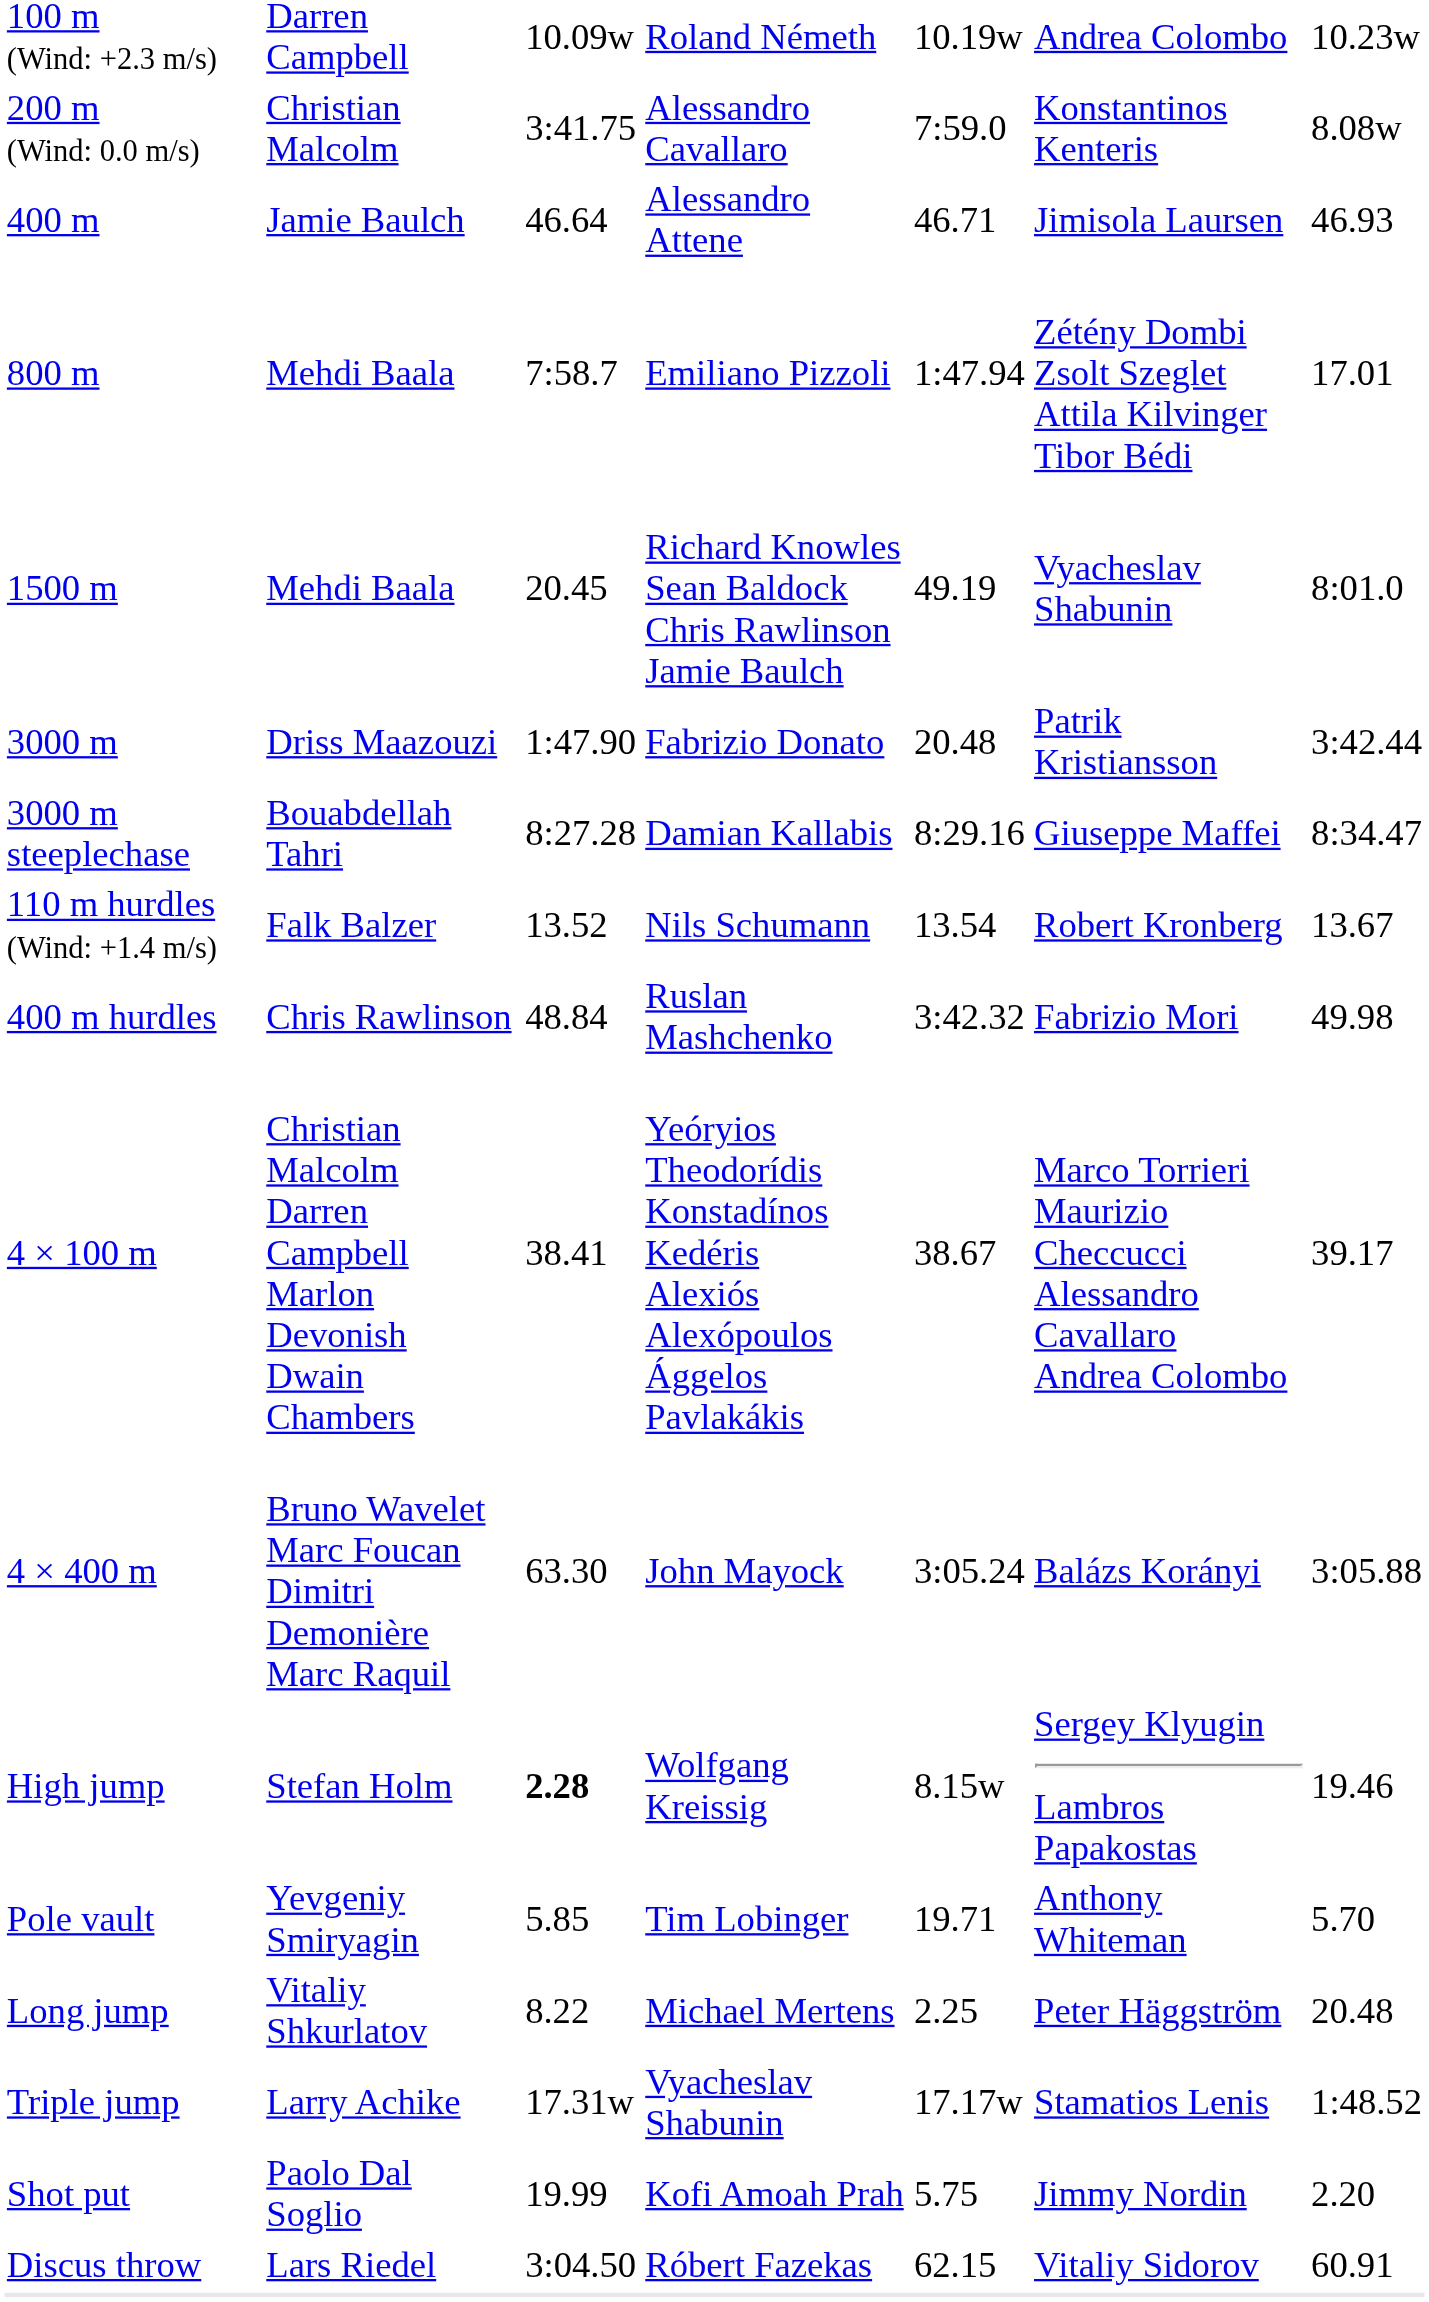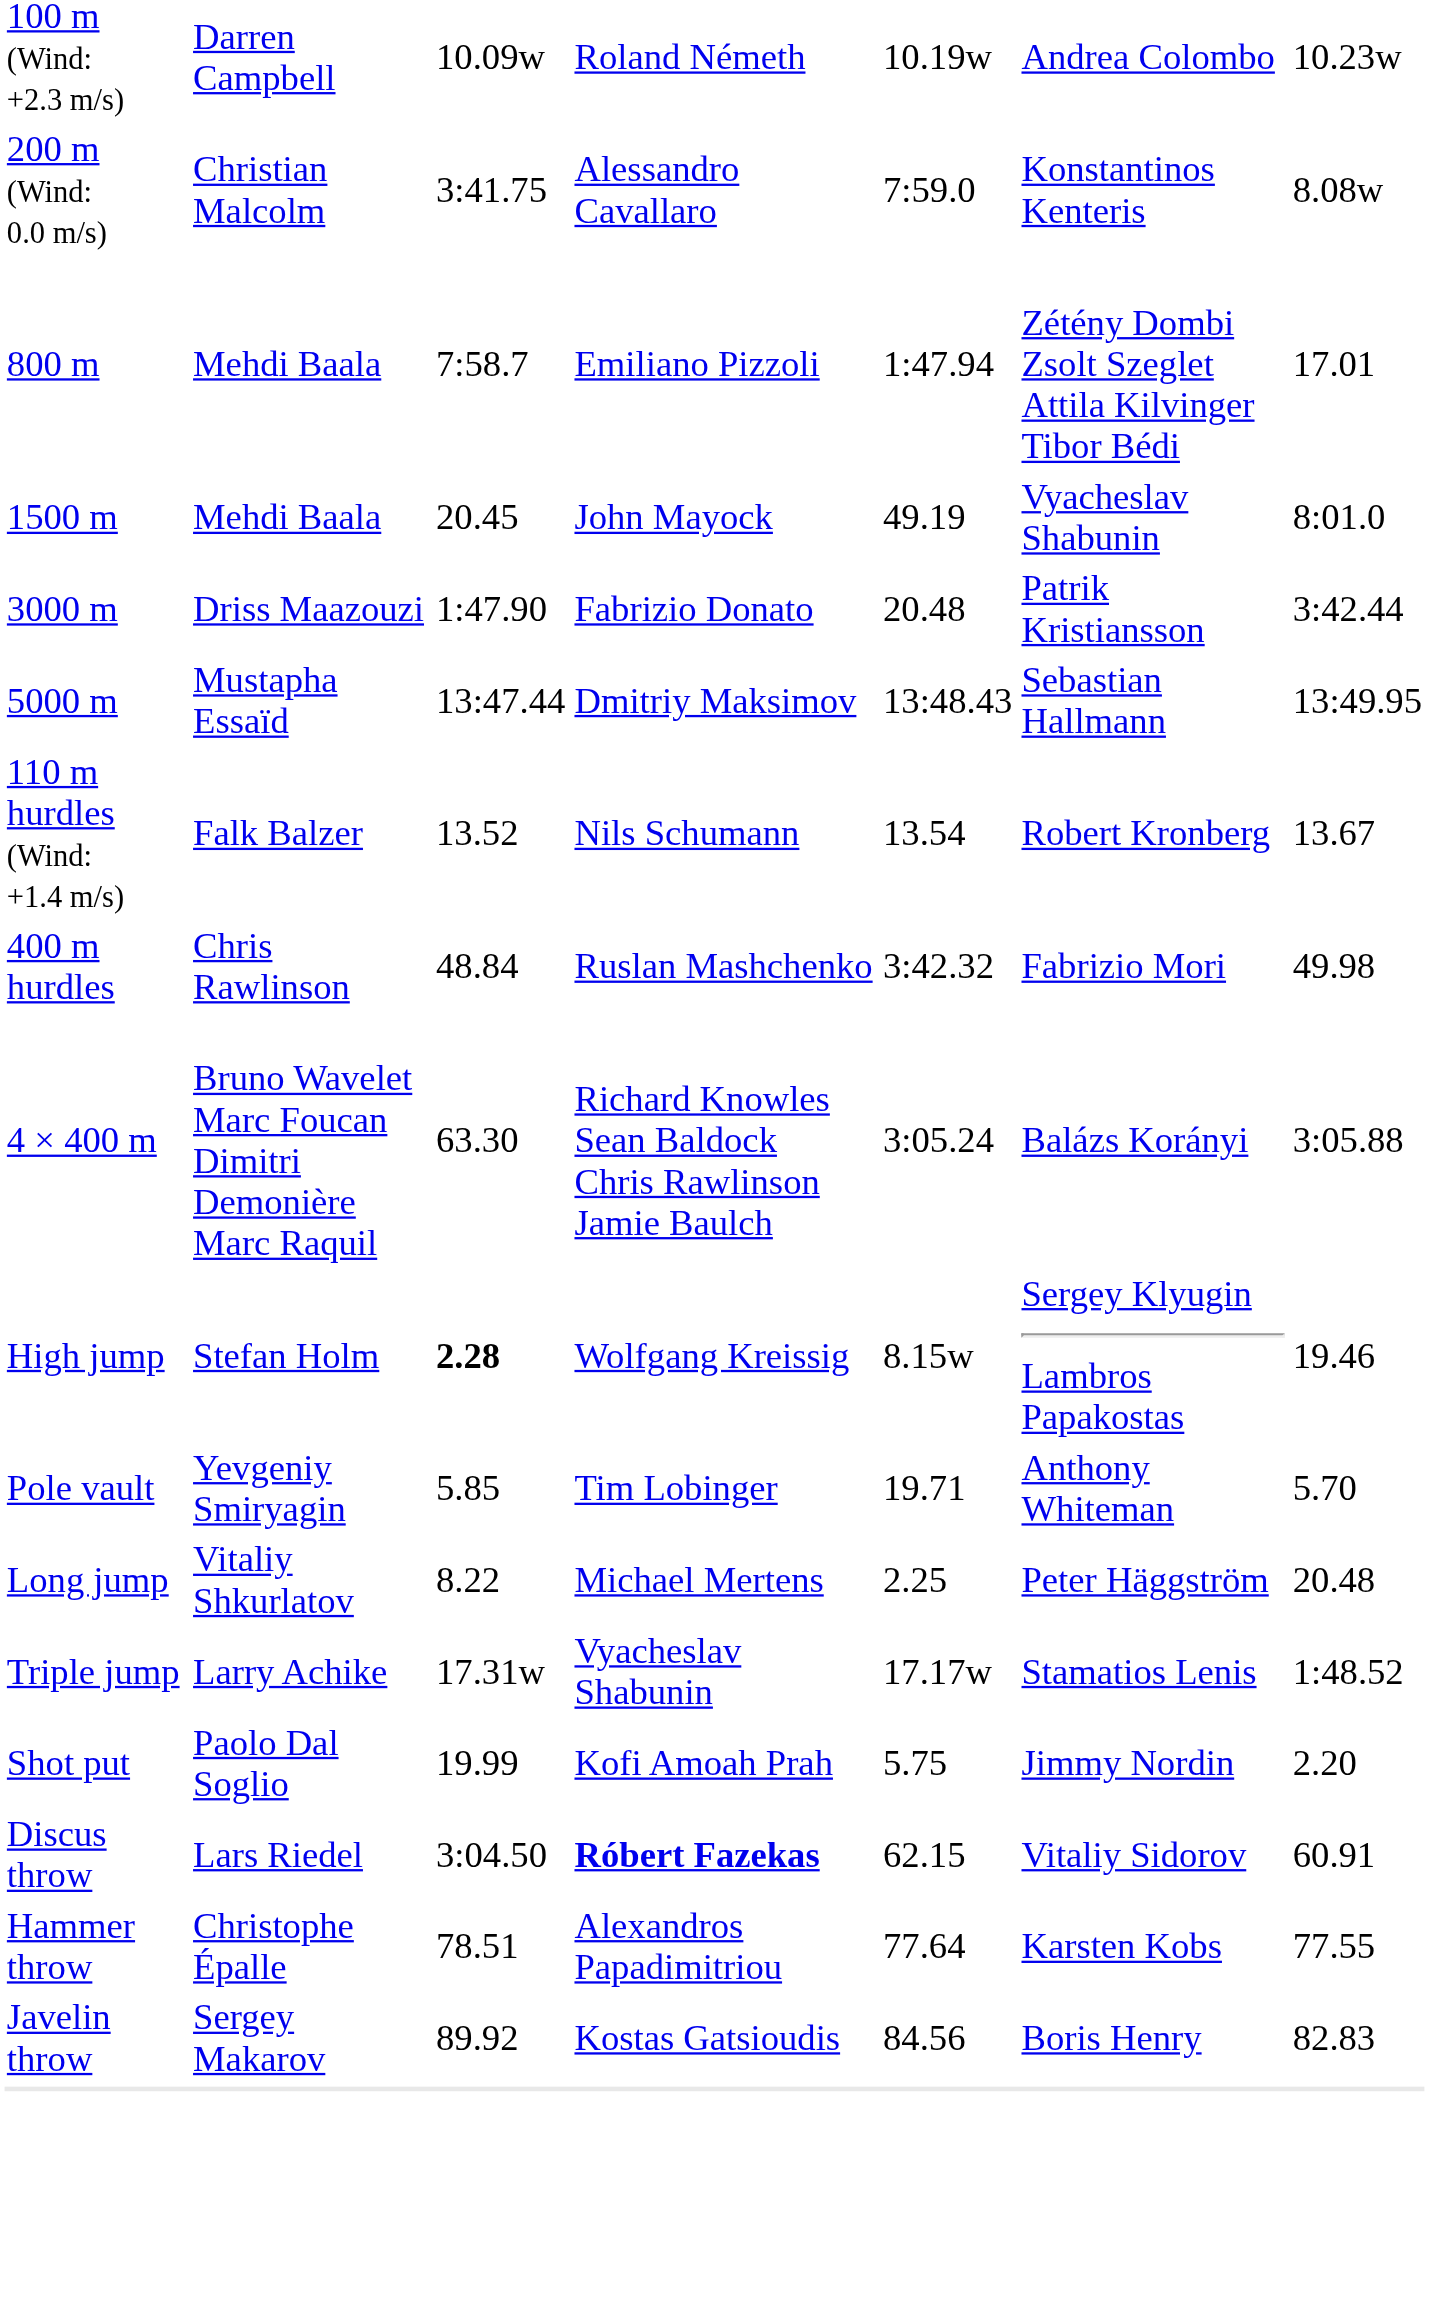 <table>
 <tr>
 <td><a href='#'>100 m</a><br><small>(Wind: +2.3 m/s)</small></td>
 <td><a href='#'>Darren Campbell</a><br></td>
 <td>10.09w</td>
 <td><a href='#'>Roland Németh</a><br></td>
 <td>10.19w</td>
 <td><a href='#'>Andrea Colombo</a><br></td>
 <td>10.23w</td>
 </tr>
 <tr>
 <td><a href='#'>200 m</a><br><small>(Wind: 0.0 m/s)</small></td>
 <td><a href='#'>Christian Malcolm</a><br></td>
 <td>3:41.75</td>
 <td><a href='#'>Alessandro Cavallaro</a><br></td>
 <td>7:59.0</td>
 <td><a href='#'>Konstantinos Kenteris</a><br></td>
 <td>8.08w</td>
 </tr>
 <tr>
-<td><a href='#'>400 m</a></td>
-<td><a href='#'>Jamie Baulch</a><br></td>
-<td>46.64</td>
-<td><a href='#'>Alessandro Attene</a><br></td>
-<td>46.71</td>
-<td><a href='#'>Jimisola Laursen</a><br></td>
-<td>46.93</td>
-</tr>
-<tr>
 <td><a href='#'>800 m</a></td>
 <td><a href='#'>Mehdi Baala</a><br></td>
 <td>7:58.7</td>
 <td><a href='#'>Emiliano Pizzoli</a><br></td>
 <td>1:47.94</td>
 <td><br><a href='#'>Zétény Dombi</a><br><a href='#'>Zsolt Szeglet</a><br><a href='#'>Attila Kilvinger</a><br><a href='#'>Tibor Bédi</a></td>
 <td>17.01</td>
 </tr>
 <tr>
 <td><a href='#'>1500 m</a></td>
 <td><a href='#'>Mehdi Baala</a><br></td>
 <td>20.45</td>
-<td><br><a href='#'>Richard Knowles</a><br><a href='#'>Sean Baldock</a><br><a href='#'>Chris Rawlinson</a><br><a href='#'>Jamie Baulch</a></td>
+<td><a href='#'>John Mayock</a><br></td>
 <td>49.19</td>
 <td><a href='#'>Vyacheslav Shabunin</a><br></td>
 <td>8:01.0</td>
 </tr>
 <tr>
 <td><a href='#'>3000 m</a></td>
 <td><a href='#'>Driss Maazouzi</a><br></td>
 <td>1:47.90</td>
 <td><a href='#'>Fabrizio Donato</a><br></td>
 <td>20.48</td>
 <td><a href='#'>Patrik Kristiansson</a><br></td>
 <td>3:42.44</td>
 </tr>
 <tr>
-<td><a href='#'>3000 m steeplechase</a></td>
-<td><a href='#'>Bouabdellah Tahri</a><br></td>
-<td>8:27.28</td>
-<td><a href='#'>Damian Kallabis</a><br></td>
-<td>8:29.16</td>
-<td><a href='#'>Giuseppe Maffei</a><br></td>
-<td>8:34.47</td>
+<td><a href='#'>5000 m</a></td>
+<td><a href='#'>Mustapha Essaïd</a><br></td>
+<td>13:47.44</td>
+<td><a href='#'>Dmitriy Maksimov</a><br></td>
+<td>13:48.43</td>
+<td><a href='#'>Sebastian Hallmann</a><br></td>
+<td>13:49.95</td>
 </tr>
 <tr>
 <td><a href='#'>110 m hurdles</a><br><small>(Wind: +1.4 m/s)</small></td>
 <td><a href='#'>Falk Balzer</a><br></td>
 <td>13.52</td>
 <td><a href='#'>Nils Schumann</a><br></td>
 <td>13.54</td>
 <td><a href='#'>Robert Kronberg</a><br></td>
 <td>13.67</td>
 </tr>
 <tr>
 <td><a href='#'>400 m hurdles</a></td>
 <td><a href='#'>Chris Rawlinson</a><br></td>
 <td>48.84</td>
 <td><a href='#'>Ruslan Mashchenko</a><br></td>
 <td>3:42.32</td>
 <td><a href='#'>Fabrizio Mori</a><br></td>
 <td>49.98</td>
 </tr>
 <tr>
-<td><a href='#'>4 × 100 m</a></td>
-<td><br><a href='#'>Christian Malcolm</a><br><a href='#'>Darren Campbell</a><br><a href='#'>Marlon Devonish</a><br><a href='#'>Dwain Chambers</a></td>
-<td>38.41</td>
-<td><br><a href='#'>Yeóryios Theodorídis</a><br><a href='#'>Konstadínos Kedéris</a><br><a href='#'>Alexiós Alexópoulos</a><br><a href='#'>Ággelos Pavlakákis</a></td>
-<td>38.67</td>
-<td><br><a href='#'>Marco Torrieri</a><br><a href='#'>Maurizio Checcucci</a><br><a href='#'>Alessandro Cavallaro</a><br><a href='#'>Andrea Colombo</a></td>
-<td>39.17</td>
-</tr>
-<tr>
 <td><a href='#'>4 × 400 m</a></td>
 <td><br><a href='#'>Bruno Wavelet</a><br><a href='#'>Marc Foucan</a><br><a href='#'>Dimitri Demonière</a><br><a href='#'>Marc Raquil</a></td>
 <td>63.30</td>
-<td><a href='#'>John Mayock</a><br></td>
+<td><br><a href='#'>Richard Knowles</a><br><a href='#'>Sean Baldock</a><br><a href='#'>Chris Rawlinson</a><br><a href='#'>Jamie Baulch</a></td>
 <td>3:05.24</td>
 <td><a href='#'>Balázs Korányi</a><br></td>
 <td>3:05.88</td>
 </tr>
 <tr>
 <td><a href='#'>High jump</a></td>
 <td><a href='#'>Stefan Holm</a><br></td>
 <td><strong>2.28</strong></td>
 <td><a href='#'>Wolfgang Kreissig</a><br></td>
 <td>8.15w</td>
 <td><a href='#'>Sergey Klyugin</a><br><hr><a href='#'>Lambros Papakostas</a><br></td>
 <td>19.46</td>
 </tr>
 <tr>
 <td><a href='#'>Pole vault</a></td>
 <td><a href='#'>Yevgeniy Smiryagin</a><br></td>
 <td>5.85</td>
 <td><a href='#'>Tim Lobinger</a><br></td>
 <td>19.71</td>
 <td><a href='#'>Anthony Whiteman</a><br></td>
 <td>5.70</td>
 </tr>
 <tr>
 <td><a href='#'>Long jump</a></td>
 <td><a href='#'>Vitaliy Shkurlatov</a><br></td>
 <td>8.22</td>
 <td><a href='#'>Michael Mertens</a><br></td>
 <td>2.25</td>
 <td><a href='#'>Peter Häggström</a><br></td>
 <td>20.48</td>
 </tr>
 <tr>
 <td><a href='#'>Triple jump</a></td>
 <td><a href='#'>Larry Achike</a><br></td>
 <td>17.31w</td>
 <td><a href='#'>Vyacheslav Shabunin</a><br></td>
 <td>17.17w</td>
 <td><a href='#'>Stamatios Lenis</a><br></td>
 <td>1:48.52</td>
 </tr>
 <tr>
 <td><a href='#'>Shot put</a></td>
 <td><a href='#'>Paolo Dal Soglio</a><br></td>
 <td>19.99</td>
 <td><a href='#'>Kofi Amoah Prah</a><br></td>
 <td>5.75</td>
 <td><a href='#'>Jimmy Nordin</a><br></td>
 <td>2.20</td>
 </tr>
 <tr>
 <td><a href='#'>Discus throw</a></td>
 <td><a href='#'>Lars Riedel</a><br></td>
 <td>3:04.50</td>
-<td><a href='#'>Róbert Fazekas</a><br></td>
+<td><strong><a href='#'>Róbert Fazekas</a><br></strong></td>
 <td>62.15</td>
 <td><a href='#'>Vitaliy Sidorov</a><br></td>
 <td>60.91</td>
+</tr>
+<tr>
+<td><a href='#'>Hammer throw</a></td>
+<td><a href='#'>Christophe Épalle</a><br></td>
+<td>78.51</td>
+<td><a href='#'>Alexandros Papadimitriou</a><br></td>
+<td>77.64</td>
+<td><a href='#'>Karsten Kobs</a><br></td>
+<td>77.55</td>
+</tr>
+<tr>
+<td><a href='#'>Javelin throw</a></td>
+<td><a href='#'>Sergey Makarov</a><br></td>
+<td>89.92</td>
+<td><a href='#'>Kostas Gatsioudis</a><br></td>
+<td>84.56</td>
+<td><a href='#'>Boris Henry</a><br></td>
+<td>82.83</td>
 </tr>
 <tr style="background:#e8e8e8;">
 <td colspan=7></td>
 </tr>
 </table>
